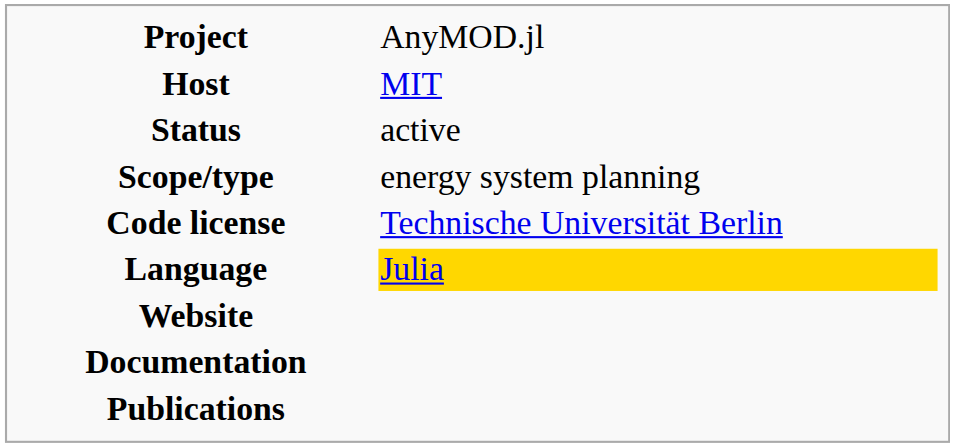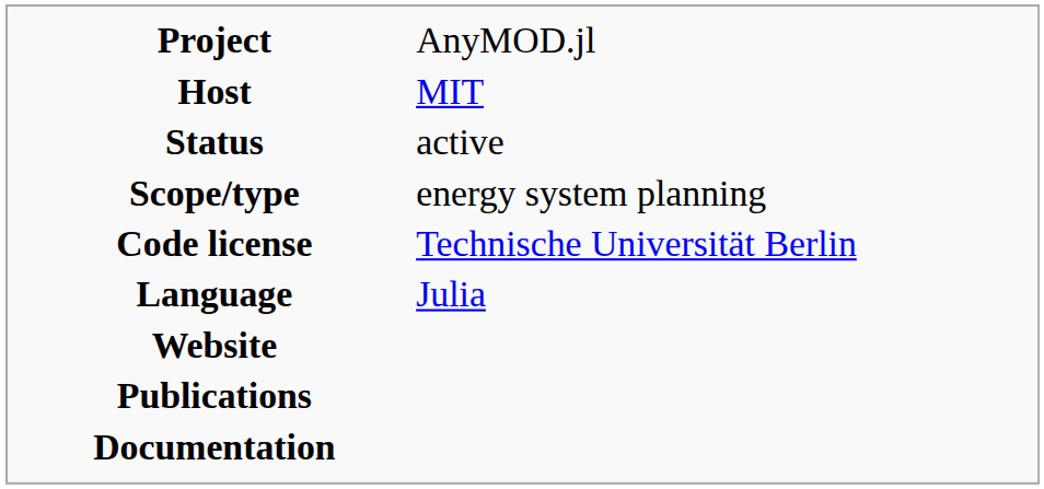 <table class="infobox" style="width: 28em">
 <tr>
 <th style="width: 35%">Project</th>
 <td style="width: 55%">AnyMOD.jl</td>
 </tr>
 <tr>
 <th>Host</th>
 <td><a href='#'>MIT</a></td>
 </tr>
 <tr>
 <th>Status</th>
 <td>active</td>
 </tr>
 <tr>
 <th>Scope/type</th>
 <td>energy system planning</td>
 </tr>
 <tr>
 <th>Code license</th>
 <td><a href='#'>Technische Universität Berlin</a></td>
 </tr>
 <tr>
 <th>Language</th>
-<td style="background: gold;"><a href='#'>Julia</a></td>
+<td><a href='#'>Julia</a></td>
 </tr>
 <tr>
 <th>Website</th>
 <td></td>
 </tr>
 <tr>
+<th>Publications</th>
+<td></td>
+</tr>
+<tr>
 <th>Documentation</th>
 <td></td>
 </tr>
-<tr>
-<th>Publications</th>
-<td></td>
-</tr>
 </table>
